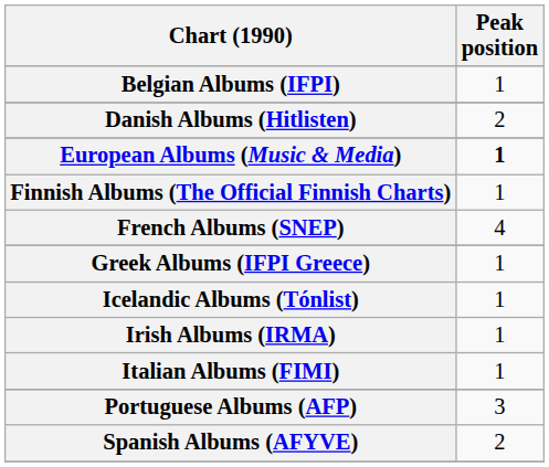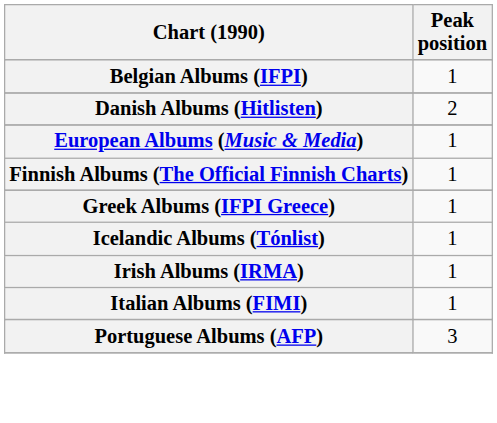 <table class="wikitable sortable plainrowheaders" style="text-align:center">
 <tr>
 <th scope="col">Chart (1990)</th>
 <th scope="col">Peak<br>position</th>
 </tr>
 <tr>
 </tr>
 <tr>
 </tr>
 <tr>
 <th scope="row">Belgian Albums (<a href='#'>IFPI</a>)</th>
 <td>1</td>
 </tr>
 <tr>
 </tr>
 <tr>
 <th scope="row">Danish Albums (<a href='#'>Hitlisten</a>)</th>
 <td>2</td>
 </tr>
 <tr>
 </tr>
 <tr>
 <th scope="row"><a href='#'>European Albums</a> (<em><a href='#'>Music & Media</a></em>)</th>
-<td><strong>1</strong></td>
+<td>1</td>
 </tr>
 <tr>
 <th scope="row">Finnish Albums (<a href='#'>The Official Finnish Charts</a>)</th>
 <td>1</td>
-</tr>
-<tr>
-<th scope="row">French Albums (<a href='#'>SNEP</a>)</th>
-<td>4</td>
 </tr>
 <tr>
 </tr>
 <tr>
 <th scope="row">Greek Albums (<a href='#'>IFPI Greece</a>)</th>
 <td>1</td>
 </tr>
 <tr>
 <th scope="row">Icelandic Albums (<a href='#'>Tónlist</a>)</th>
 <td>1</td>
 </tr>
 <tr>
 <th scope="row">Irish Albums (<a href='#'>IRMA</a>)</th>
 <td>1</td>
 </tr>
 <tr>
 <th scope="row">Italian Albums (<a href='#'>FIMI</a>)</th>
 <td>1</td>
 </tr>
 <tr>
 </tr>
 <tr>
 </tr>
 <tr>
 <th scope="row">Portuguese Albums (<a href='#'>AFP</a>)</th>
 <td>3</td>
 </tr>
 <tr>
-<th scope="row">Spanish Albums (<a href='#'>AFYVE</a>)</th>
-<td>2</td>
-</tr>
-<tr>
 </tr>
 <tr>
 </tr>
 <tr>
 </tr>
 <tr>
 </tr>
 </table>
